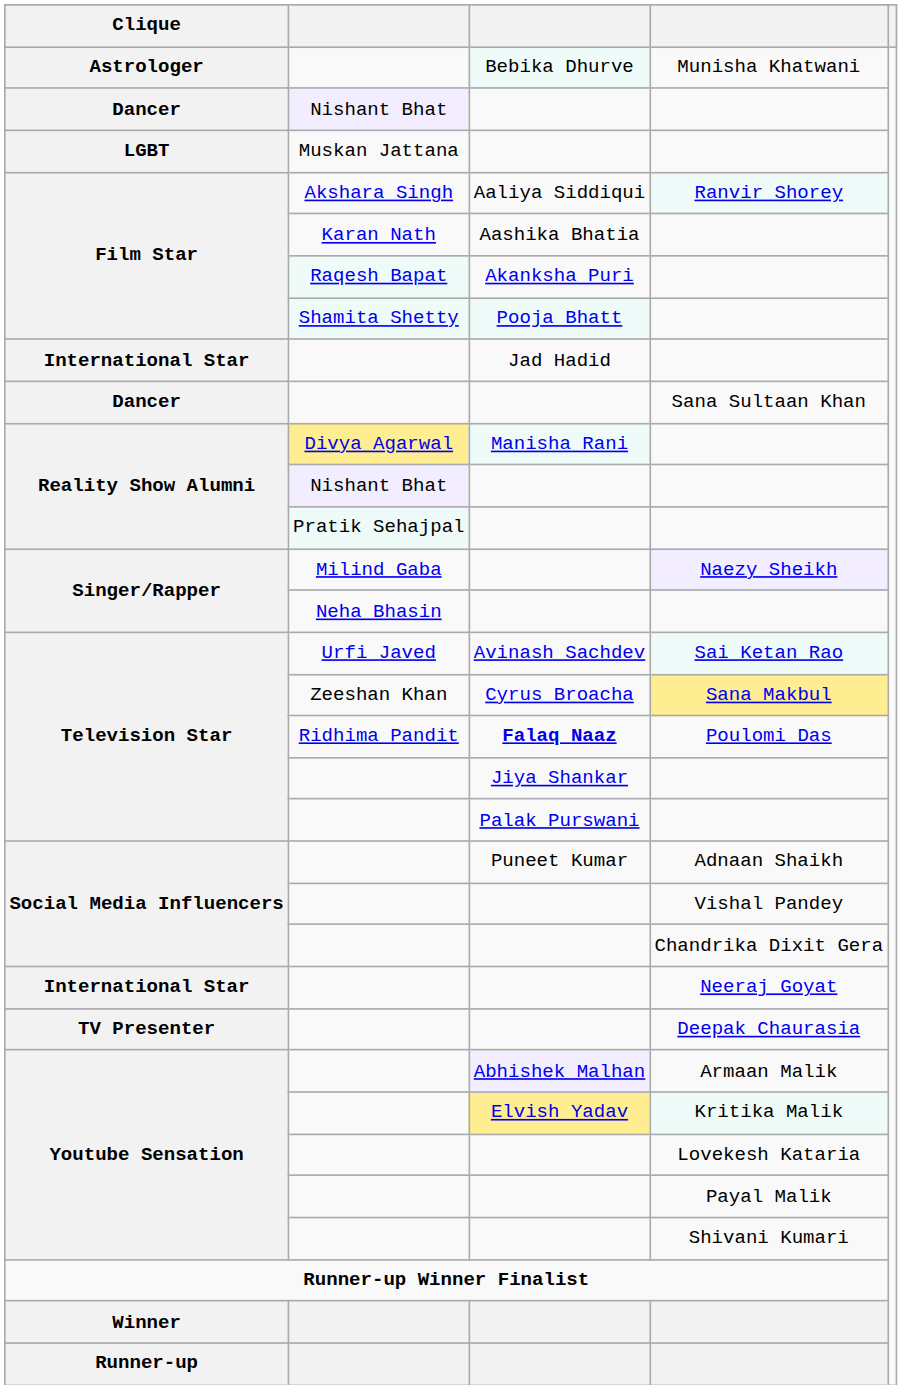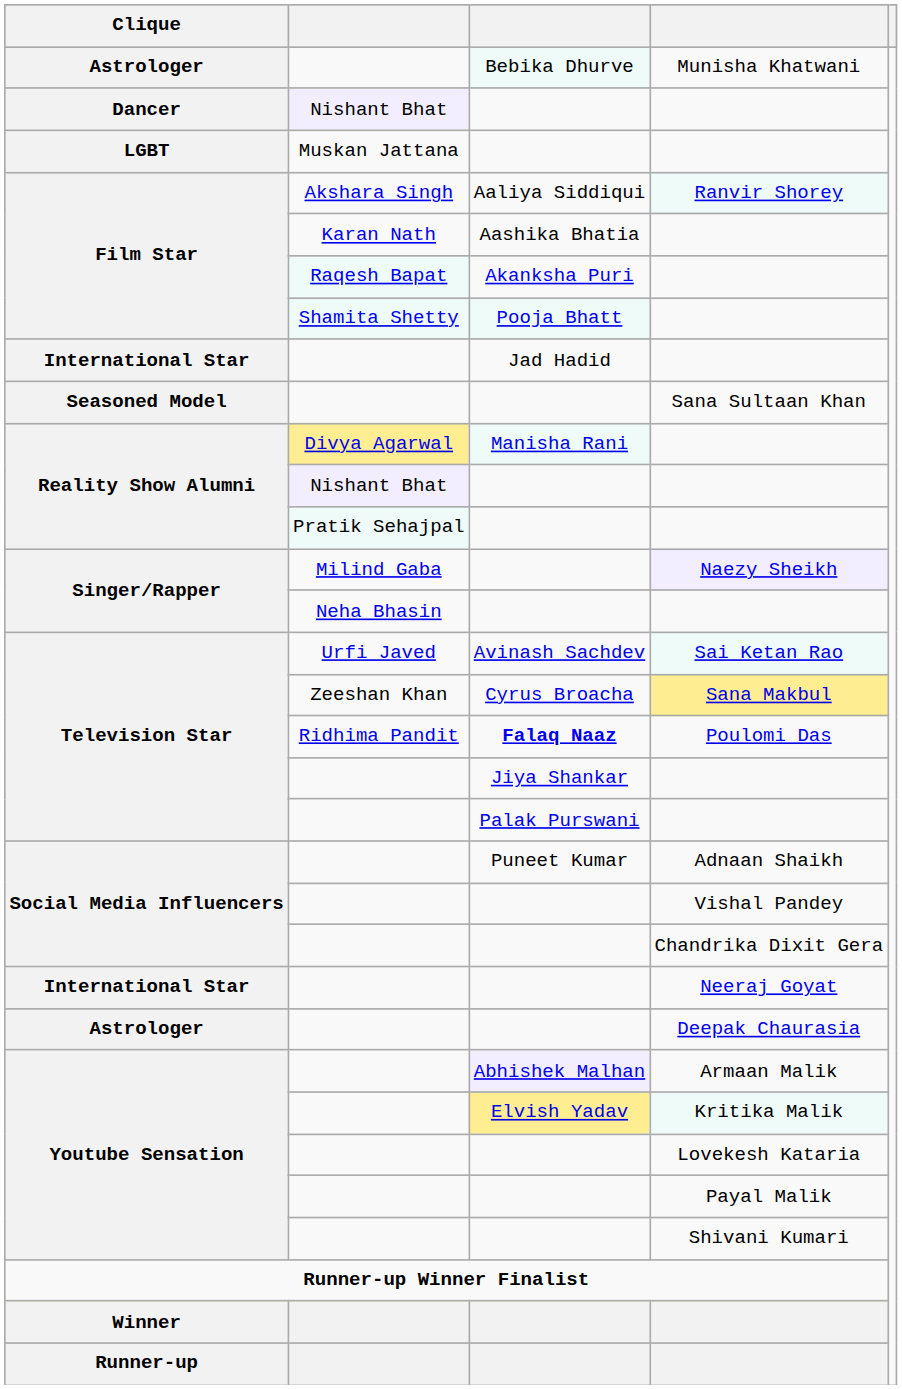 <table class="wikitable sortable" style="text-align:center; font-size:90%; line-height:20px; width:auto;">
 <tr bgcolor="#CCCCCC" align="center">
 <th>Clique</th>
 <th></th>
 <th></th>
 <th></th>
 <th></th>
 </tr>
 <tr>
 <th>Astrologer</th>
 <td></td>
 <td style="background:#EEFBF8;">Bebika Dhurve</td>
 <td>Munisha Khatwani</td>
 </tr>
 <tr>
 <th>Dancer</th>
 <td style="background:#F2EEFF;">Nishant Bhat</td>
 <td></td>
 <td></td>
 </tr>
 <tr>
 <th>LGBT</th>
 <td>Muskan Jattana</td>
 <td></td>
 <td></td>
 </tr>
 <tr>
 <th rowspan="4">Film Star</th>
 <td><a href='#'>Akshara Singh</a></td>
 <td>Aaliya Siddiqui</td>
 <td style="background:#EEFBF8;"><a href='#'>Ranvir Shorey</a></td>
 </tr>
 <tr>
 <td><a href='#'>Karan Nath</a></td>
 <td>Aashika Bhatia</td>
 <td></td>
 </tr>
 <tr>
 <td style="background:#EEFBF8;"><a href='#'>Raqesh Bapat</a></td>
 <td><a href='#'>Akanksha Puri</a></td>
 <td></td>
 </tr>
 <tr>
 <td style="background:#EEFBF8;"><a href='#'>Shamita Shetty</a></td>
 <td style="background:#EEFBF8;"><a href='#'>Pooja Bhatt</a></td>
 <td></td>
 </tr>
 <tr>
 <th>International Star</th>
 <td></td>
 <td>Jad Hadid</td>
 <td></td>
 </tr>
 <tr>
-<th>Dancer</th>
+<th>Seasoned Model</th>
 <td></td>
 <td></td>
 <td>Sana Sultaan Khan</td>
 </tr>
 <tr>
 <th rowspan="3">Reality Show Alumni</th>
 <td style="background:#FFEE91;"><a href='#'>Divya Agarwal</a></td>
 <td style="background:#EEFBF8;"><a href='#'>Manisha Rani</a></td>
 <td></td>
 </tr>
 <tr>
 <td style="background:#F2EEFF;">Nishant Bhat</td>
 <td></td>
 <td></td>
 </tr>
 <tr>
 <td style="background:#EEFBF8;">Pratik Sehajpal</td>
 <td></td>
 <td></td>
 </tr>
 <tr>
 <th rowspan="2">Singer/Rapper</th>
 <td><a href='#'>Milind Gaba</a></td>
 <td></td>
 <td style="background:#F2EEFF;"><a href='#'>Naezy Sheikh</a></td>
 </tr>
 <tr>
 <td><a href='#'>Neha Bhasin</a></td>
 <td></td>
 <td></td>
 </tr>
 <tr>
 <th rowspan="5">Television Star</th>
 <td><a href='#'>Urfi Javed</a></td>
 <td><a href='#'>Avinash Sachdev</a></td>
 <td style="background:#EEFBF8;"><a href='#'>Sai Ketan Rao</a></td>
 </tr>
 <tr>
 <td>Zeeshan Khan</td>
 <td><a href='#'>Cyrus Broacha</a></td>
 <td style="background:#FFEE91;"><a href='#'>Sana Makbul</a></td>
 </tr>
 <tr>
 <td><a href='#'>Ridhima Pandit</a></td>
 <td><strong><a href='#'>Falaq Naaz</a></strong></td>
 <td><a href='#'>Poulomi Das</a></td>
 </tr>
 <tr>
 <td></td>
 <td><a href='#'>Jiya Shankar</a></td>
 <td></td>
 </tr>
 <tr>
 <td></td>
 <td><a href='#'>Palak Purswani</a></td>
 <td></td>
 </tr>
 <tr>
 <th rowspan="3">Social Media Influencers</th>
 <td></td>
 <td>Puneet Kumar</td>
 <td>Adnaan Shaikh</td>
 </tr>
 <tr>
 <td></td>
 <td></td>
 <td>Vishal Pandey</td>
 </tr>
 <tr>
 <td></td>
 <td></td>
 <td>Chandrika Dixit Gera</td>
 </tr>
 <tr>
 <th>International Star</th>
 <td></td>
 <td></td>
 <td><a href='#'>Neeraj Goyat</a></td>
 </tr>
 <tr>
-<th>TV Presenter</th>
+<th>Astrologer</th>
 <td></td>
 <td></td>
 <td><a href='#'>Deepak Chaurasia</a></td>
 </tr>
 <tr>
 <th rowspan="5">Youtube Sensation</th>
 <td></td>
 <td style="background:#F2EEFF;"><a href='#'>Abhishek Malhan</a></td>
 <td>Armaan Malik</td>
 </tr>
 <tr>
 <td></td>
 <td style="background:#FFEE91;"><a href='#'>Elvish Yadav</a></td>
 <td style="background:#EEFBF8;">Kritika Malik</td>
 </tr>
 <tr>
 <td></td>
 <td></td>
 <td>Lovekesh Kataria</td>
 </tr>
 <tr>
 <td></td>
 <td></td>
 <td>Payal Malik</td>
 </tr>
 <tr>
 <td></td>
 <td></td>
 <td>Shivani Kumari</td>
 </tr>
 <tr>
 <td colspan="4"><strong> </strong> <strong>Runner-up</strong> <strong> </strong> <strong>Winner</strong>   <strong> Finalist</strong></td>
 </tr>
 <tr style="background:#FFEE91;">
 <th>Winner</th>
 <th></th>
 <th></th>
 <th></th>
 </tr>
 <tr style="background:#F2EEFF;">
 <th>Runner-up</th>
 <th></th>
 <th></th>
 <th></th>
 </tr>
 </table>
